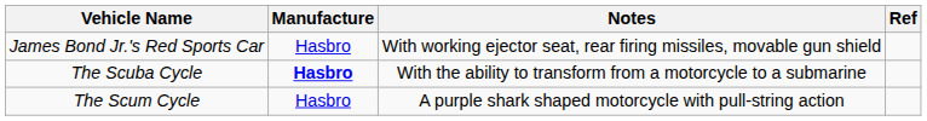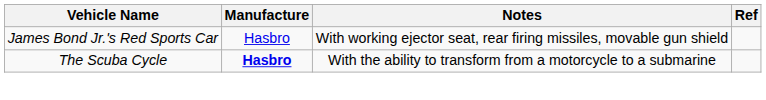 <table class="wikitable">
 <tr>
 <th>Vehicle Name</th>
 <th>Manufacture</th>
 <th>Notes</th>
 <th>Ref</th>
 </tr>
 <tr>
 <td align="center"><em>James Bond Jr.'s Red Sports Car</em></td>
 <td align="center"><a href='#'>Hasbro</a></td>
 <td align="center">With working ejector seat, rear firing missiles, movable gun shield</td>
 <td></td>
 </tr>
 <tr>
 <td align="center"><em>The Scuba Cycle</em></td>
 <td align="center"><strong><a href='#'>Hasbro</a></strong></td>
 <td align="center">With the ability to transform from a motorcycle to a submarine</td>
 <td></td>
 </tr>
-<tr>
-<td align="center"><em>The Scum Cycle</em></td>
-<td align="center"><a href='#'>Hasbro</a></td>
-<td align="center">A purple shark shaped motorcycle with pull-string action</td>
-<td></td>
-</tr>
 </table>
